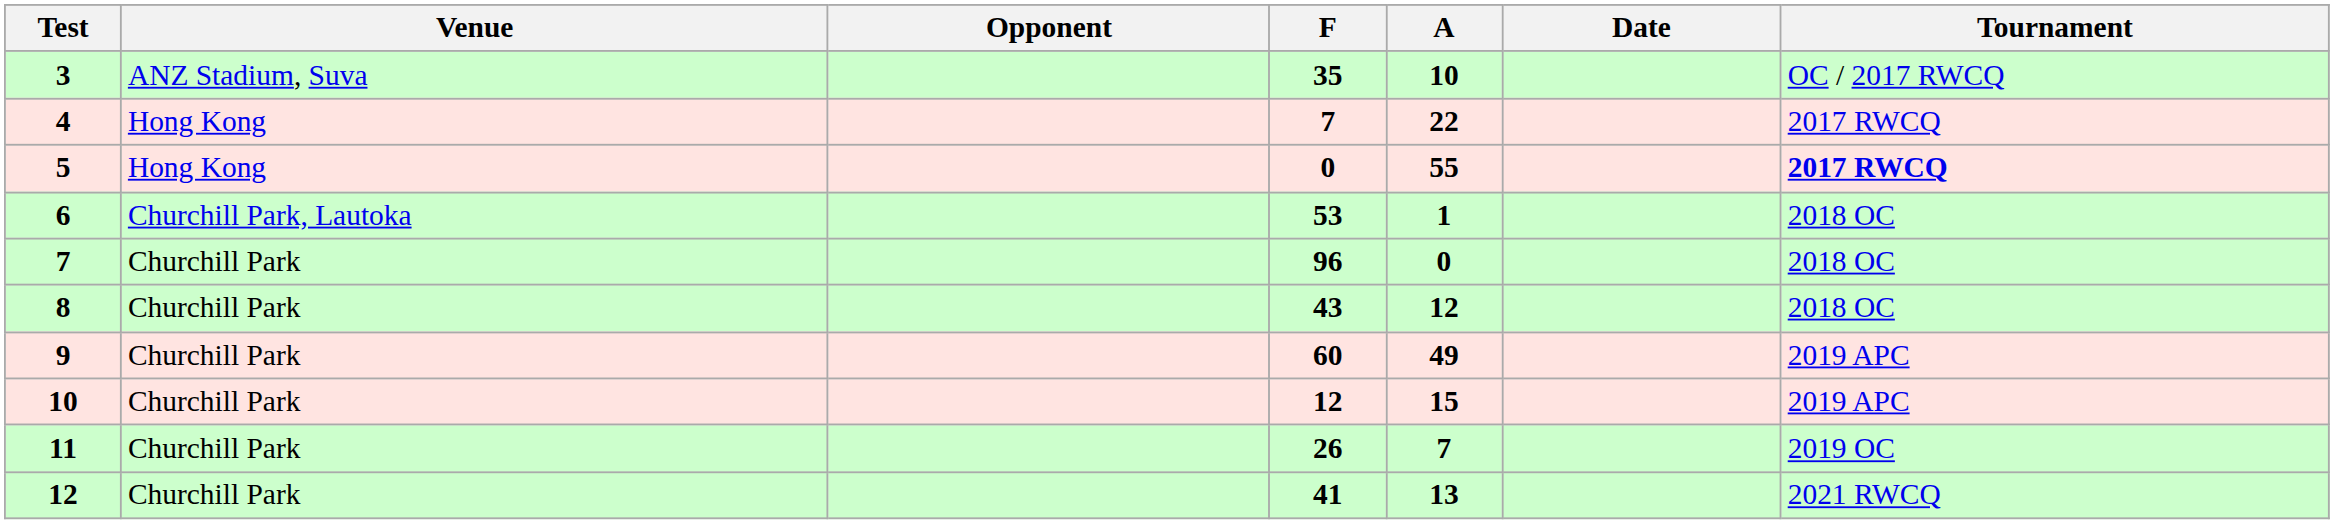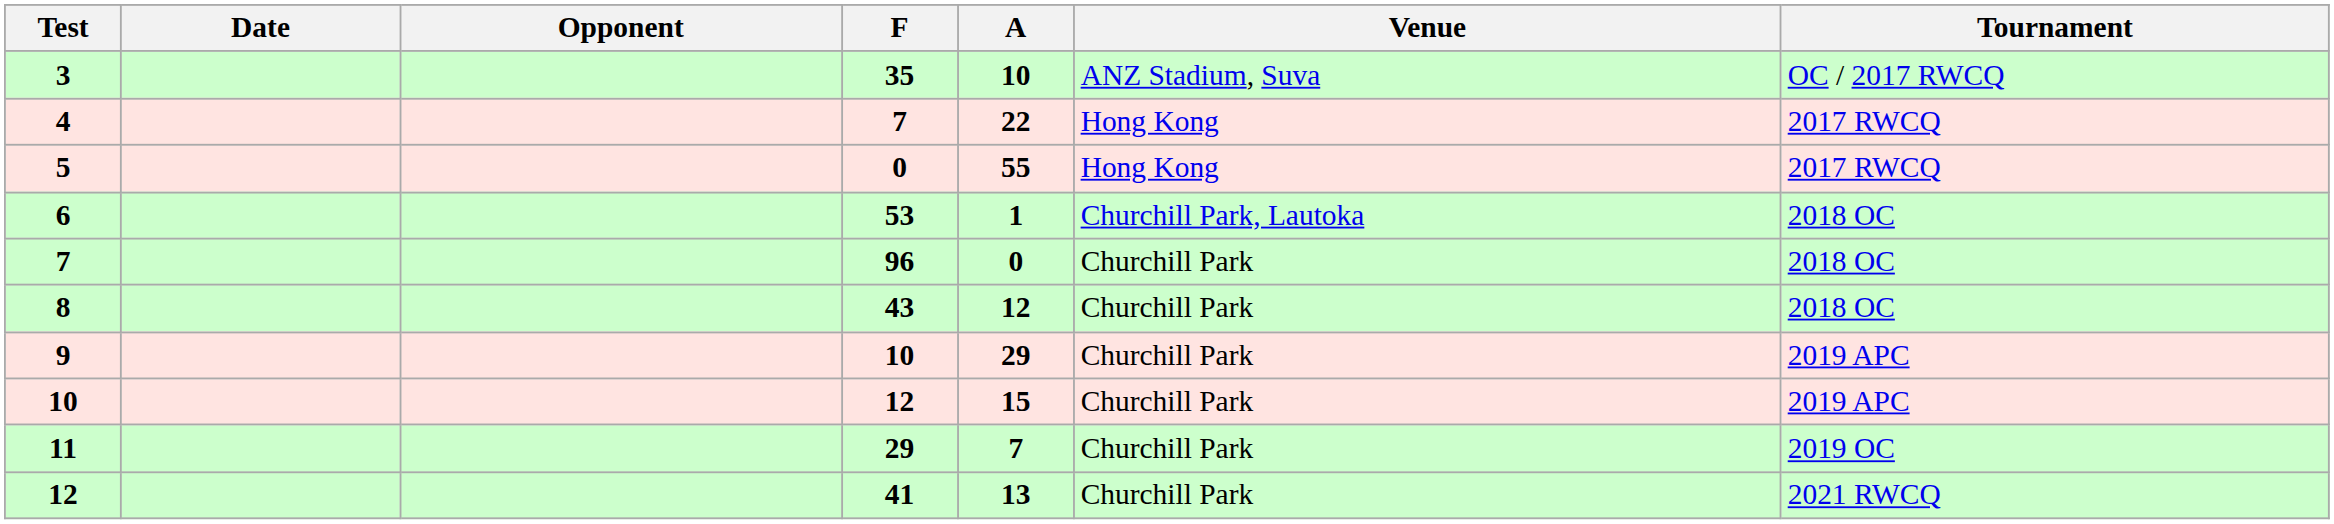 <table class="wikitable sortable" style="width:100%">
 <tr>
 <th style="width:5%">Test</th>
-<th>Venue</th>
+<th style="width:12%">Date</th>
 <th style="width:19%">Opponent</th>
 <th style="width:5%">F</th>
 <th style="width:5%">A</th>
-<th style="width:12%">Date</th>
+<th>Venue</th>
 <th>Tournament</th>
 </tr>
 <tr bgcolor=#ccffcc>
 <td align=center><strong>3</strong></td>
-<td><a href='#'>ANZ Stadium</a>, <a href='#'>Suva</a></td>
+<td></td>
 <td></td>
 <td align="center"><strong>35</strong></td>
 <td align="center"><strong>10</strong></td>
-<td></td>
+<td><a href='#'>ANZ Stadium</a>, <a href='#'>Suva</a></td>
 <td><a href='#'>OC</a> / <a href='#'>2017 RWCQ</a></td>
 </tr>
 <tr bgcolor=FFE4E1>
 <td align=center><strong>4</strong></td>
-<td><a href='#'>Hong Kong</a></td>
+<td></td>
 <td></td>
 <td align="center"><strong>7</strong></td>
 <td align="center"><strong>22</strong></td>
-<td></td>
+<td><a href='#'>Hong Kong</a></td>
 <td><a href='#'>2017 RWCQ</a></td>
 </tr>
 <tr bgcolor=FFE4E1>
 <td align=center><strong>5</strong></td>
-<td><a href='#'>Hong Kong</a></td>
+<td></td>
 <td></td>
 <td align="center"><strong>0</strong></td>
 <td align="center"><strong>55</strong></td>
-<td></td>
-<td><strong><a href='#'>2017 RWCQ</a></strong></td>
+<td><a href='#'>Hong Kong</a></td>
+<td><a href='#'>2017 RWCQ</a></td>
 </tr>
 <tr bgcolor=#ccffcc>
 <td align=center><strong>6</strong></td>
-<td><a href='#'>Churchill Park, Lautoka</a></td>
+<td></td>
 <td></td>
 <td align="center"><strong>53</strong></td>
 <td align="center"><strong>1</strong></td>
-<td></td>
+<td><a href='#'>Churchill Park, Lautoka</a></td>
 <td><a href='#'>2018 OC</a></td>
 </tr>
 <tr bgcolor=#ccffcc>
 <td align=center><strong>7</strong></td>
-<td>Churchill Park</td>
+<td></td>
 <td></td>
 <td align="center"><strong>96</strong></td>
 <td align="center"><strong>0</strong></td>
-<td></td>
+<td>Churchill Park</td>
 <td><a href='#'>2018 OC</a></td>
 </tr>
 <tr bgcolor=#ccffcc>
 <td align=center><strong>8</strong></td>
-<td>Churchill Park</td>
+<td></td>
 <td></td>
 <td align="center"><strong>43</strong></td>
 <td align="center"><strong>12</strong></td>
-<td></td>
+<td>Churchill Park</td>
 <td><a href='#'>2018 OC</a></td>
 </tr>
 <tr bgcolor=FFE4E1>
 <td align=center><strong>9</strong></td>
+<td></td>
+<td></td>
+<td align="center"><strong>10</strong></td>
+<td align="center"><strong>29</strong></td>
 <td>Churchill Park</td>
-<td></td>
-<td align="center"><strong>60</strong></td>
-<td align="center"><strong>49</strong></td>
-<td></td>
 <td><a href='#'>2019 APC</a></td>
 </tr>
 <tr bgcolor=FFE4E1>
 <td align=center><strong>10</strong></td>
-<td>Churchill Park</td>
+<td></td>
 <td></td>
 <td align="center"><strong>12</strong></td>
 <td align="center"><strong>15</strong></td>
-<td></td>
+<td>Churchill Park</td>
 <td><a href='#'>2019 APC</a></td>
 </tr>
 <tr bgcolor=#ccffcc>
 <td align=center><strong>11</strong></td>
+<td></td>
+<td></td>
+<td align="center"><strong>29</strong></td>
+<td align="center"><strong>7</strong></td>
 <td>Churchill Park</td>
-<td></td>
-<td align="center"><strong>26</strong></td>
-<td align="center"><strong>7</strong></td>
-<td></td>
 <td><a href='#'>2019 OC</a></td>
 </tr>
 <tr bgcolor=#ccffcc>
 <td align=center><strong>12</strong></td>
-<td>Churchill Park</td>
+<td></td>
 <td></td>
 <td align="center"><strong>41</strong></td>
 <td align="center"><strong>13</strong></td>
-<td></td>
+<td>Churchill Park</td>
 <td><a href='#'>2021 RWCQ</a></td>
 </tr>
 </table>
